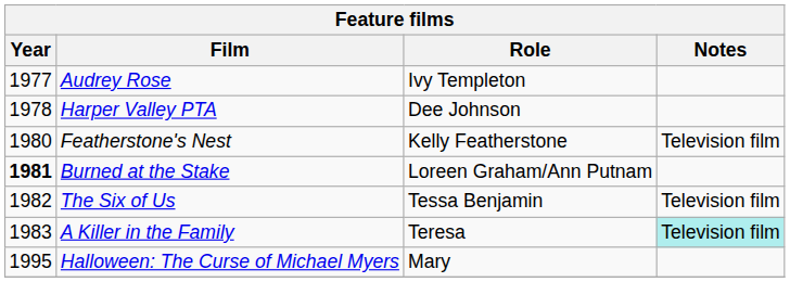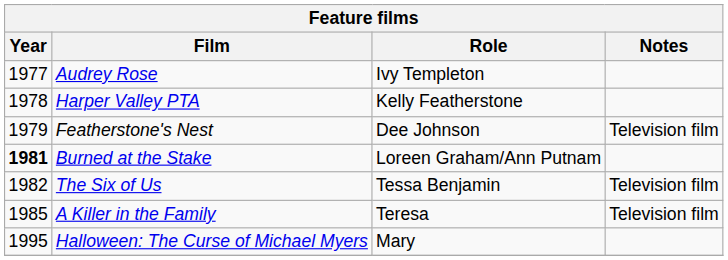 <table class="wikitable sortable" style="min-width:30em">
 <tr>
 <th colspan=7>Feature films</th>
 </tr>
 <tr>
 <th>Year</th>
 <th>Film</th>
 <th>Role</th>
 <th>Notes</th>
 </tr>
 <tr>
 <td>1977</td>
 <td><em><a href='#'>Audrey Rose</a></em></td>
 <td>Ivy Templeton</td>
 <td></td>
 </tr>
 <tr>
 <td>1978</td>
 <td><em><a href='#'>Harper Valley PTA</a></em></td>
-<td>Dee Johnson</td>
+<td>Kelly Featherstone</td>
 <td></td>
 </tr>
 <tr>
-<td>1980</td>
+<td>1979</td>
 <td><em>Featherstone's Nest</em></td>
-<td>Kelly Featherstone</td>
+<td>Dee Johnson</td>
 <td>Television film</td>
 </tr>
 <tr>
 <td><strong>1981</strong></td>
 <td><em><a href='#'>Burned at the Stake</a></em></td>
 <td>Loreen Graham/Ann Putnam</td>
 <td></td>
 </tr>
 <tr>
 <td>1982</td>
 <td><em><a href='#'>The Six of Us</a></em></td>
 <td>Tessa Benjamin</td>
 <td>Television film</td>
 </tr>
 <tr>
-<td>1983</td>
+<td>1985</td>
 <td><em><a href='#'>A Killer in the Family</a></em></td>
 <td>Teresa</td>
-<td style="background: paleturquoise;">Television film</td>
+<td>Television film</td>
 </tr>
 <tr>
 <td>1995</td>
 <td><em><a href='#'>Halloween: The Curse of Michael Myers</a></em></td>
 <td>Mary</td>
 <td></td>
 </tr>
 <tr>
 </tr>
 </table>
